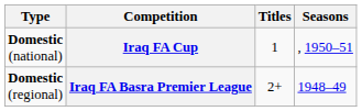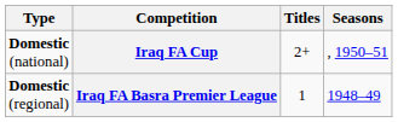 <table class="wikitable plainrowheaders" style="font-size:95%; text-align:center;">
 <tr>
 <th>Type</th>
 <th>Competition</th>
 <th>Titles</th>
 <th>Seasons</th>
 </tr>
 <tr>
 <td rowspan="1"><strong>Domestic</strong><br>(national)</td>
 <th scope=row><a href='#'>Iraq FA Cup</a></th>
-<td>1</td>
+<td>2+</td>
 <td align="left">, <a href='#'>1950–51</a></td>
 </tr>
 <tr>
 <td rowspan="7"><strong>Domestic</strong><br>(regional)</td>
 <th scope=row><a href='#'>Iraq FA Basra Premier League</a></th>
-<td>2+</td>
+<td>1</td>
 <td align="left"><a href='#'>1948–49</a></td>
 </tr>
 </table>
